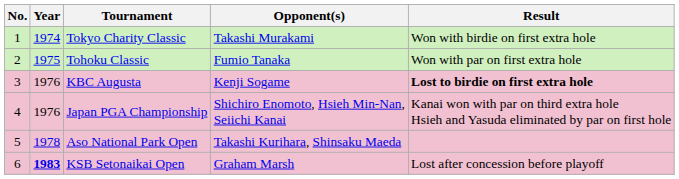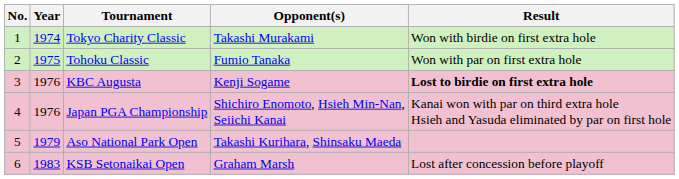 <table class="wikitable" style="font-size:95%;">
 <tr>
 <th>No.</th>
 <th>Year</th>
 <th>Tournament</th>
 <th>Opponent(s)</th>
 <th>Result</th>
 </tr>
 <tr style="background:#D0F0C0;">
 <td align=center>1</td>
 <td><a href='#'>1974</a></td>
 <td><a href='#'>Tokyo Charity Classic</a></td>
 <td> <a href='#'>Takashi Murakami</a></td>
 <td>Won with birdie on first extra hole</td>
 </tr>
 <tr style="background:#D0F0C0;">
 <td align=center>2</td>
 <td><a href='#'>1975</a></td>
 <td><a href='#'>Tohoku Classic</a></td>
 <td> <a href='#'>Fumio Tanaka</a></td>
 <td>Won with par on first extra hole</td>
 </tr>
 <tr style="background:#F2C1D1;">
 <td align=center>3</td>
 <td>1976</td>
 <td><a href='#'>KBC Augusta</a></td>
 <td> <a href='#'>Kenji Sogame</a></td>
 <td><strong>Lost to birdie on first extra hole</strong></td>
 </tr>
 <tr style="background:#F2C1D1;">
 <td align=center>4</td>
 <td>1976</td>
 <td><a href='#'>Japan PGA Championship</a></td>
 <td> <a href='#'>Shichiro Enomoto</a>,  <a href='#'>Hsieh Min-Nan</a>,<br> <a href='#'>Seiichi Kanai</a></td>
 <td>Kanai won with par on third extra hole<br>Hsieh and Yasuda eliminated by par on first hole</td>
 </tr>
 <tr style="background:#F2C1D1;">
 <td align=center>5</td>
-<td><a href='#'>1978</a></td>
+<td><a href='#'>1979</a></td>
 <td><a href='#'>Aso National Park Open</a></td>
 <td> <a href='#'>Takashi Kurihara</a>,  <a href='#'>Shinsaku Maeda</a></td>
 <td></td>
 </tr>
 <tr style="background:#F2C1D1;">
 <td align=center>6</td>
-<td><strong><a href='#'>1983</a></strong></td>
+<td><a href='#'>1983</a></td>
 <td><a href='#'>KSB Setonaikai Open</a></td>
 <td> <a href='#'>Graham Marsh</a></td>
 <td>Lost after concession before playoff</td>
 </tr>
 </table>
